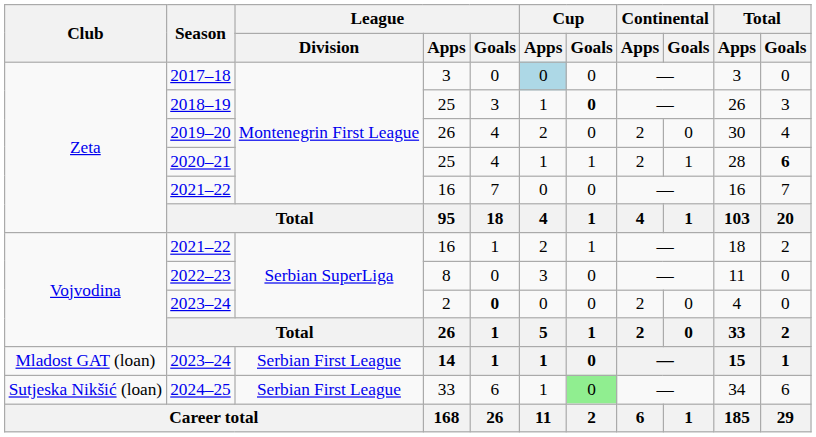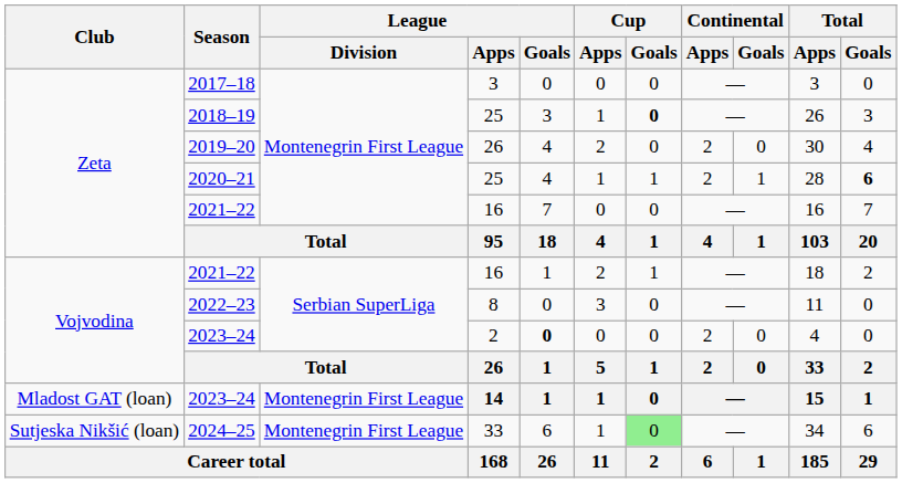 <table class="wikitable" style="text-align: center;font-size:90%">
 <tr>
 <th rowspan="2">Club</th>
 <th rowspan="2">Season</th>
 <th colspan="3">League</th>
 <th colspan="2">Cup</th>
 <th colspan="2">Continental</th>
 <th colspan="2">Total</th>
 </tr>
 <tr>
 <th>Division</th>
 <th>Apps</th>
 <th>Goals</th>
 <th>Apps</th>
 <th>Goals</th>
 <th>Apps</th>
 <th>Goals</th>
 <th>Apps</th>
 <th>Goals</th>
 </tr>
 <tr>
 <td rowspan="6" valign="center"><a href='#'>Zeta</a></td>
 <td><a href='#'>2017–18</a></td>
 <td rowspan="5"><a href='#'>Montenegrin First League</a></td>
 <td>3</td>
 <td>0</td>
-<td style="background: lightblue;">0</td>
+<td>0</td>
 <td>0</td>
 <td colspan="2">—</td>
 <td>3</td>
 <td>0</td>
 </tr>
 <tr>
 <td><a href='#'>2018–19</a></td>
 <td>25</td>
 <td>3</td>
 <td>1</td>
 <td><strong>0</strong></td>
 <td colspan="2">—</td>
 <td>26</td>
 <td>3</td>
 </tr>
 <tr>
 <td><a href='#'>2019–20</a></td>
 <td>26</td>
 <td>4</td>
 <td>2</td>
 <td>0</td>
 <td>2</td>
 <td>0</td>
 <td>30</td>
 <td>4</td>
 </tr>
 <tr>
 <td><a href='#'>2020–21</a></td>
 <td>25</td>
 <td>4</td>
 <td>1</td>
 <td>1</td>
 <td>2</td>
 <td>1</td>
 <td>28</td>
 <td><strong>6</strong></td>
 </tr>
 <tr>
 <td><a href='#'>2021–22</a></td>
 <td>16</td>
 <td>7</td>
 <td>0</td>
 <td>0</td>
 <td colspan="2">—</td>
 <td>16</td>
 <td>7</td>
 </tr>
 <tr>
 <th colspan="2">Total</th>
 <th>95</th>
 <th>18</th>
 <th>4</th>
 <th>1</th>
 <th>4</th>
 <th>1</th>
 <th>103</th>
 <th>20</th>
 </tr>
 <tr>
 <td rowspan="4" valign="center"><a href='#'>Vojvodina</a></td>
 <td><a href='#'>2021–22</a></td>
 <td rowspan="3"><a href='#'>Serbian SuperLiga</a></td>
 <td>16</td>
 <td>1</td>
 <td>2</td>
 <td>1</td>
 <td colspan="2">—</td>
 <td>18</td>
 <td>2</td>
 </tr>
 <tr>
 <td><a href='#'>2022–23</a></td>
 <td>8</td>
 <td>0</td>
 <td>3</td>
 <td>0</td>
 <td colspan="2">—</td>
 <td>11</td>
 <td>0</td>
 </tr>
 <tr>
 <td><a href='#'>2023–24</a></td>
 <td>2</td>
 <td><strong>0</strong></td>
 <td>0</td>
 <td>0</td>
 <td>2</td>
 <td>0</td>
 <td>4</td>
 <td>0</td>
 </tr>
 <tr>
 <th colspan="2">Total</th>
 <th>26</th>
 <th>1</th>
 <th>5</th>
 <th>1</th>
 <th>2</th>
 <th>0</th>
 <th>33</th>
 <th>2</th>
 </tr>
 <tr>
 <td><a href='#'>Mladost GAT</a> (loan)</td>
 <td><a href='#'>2023–24</a></td>
-<td><a href='#'>Serbian First League</a></td>
+<td><a href='#'>Montenegrin First League</a></td>
 <th>14</th>
 <th>1</th>
 <th>1</th>
 <th>0</th>
 <th colspan="2">—</th>
 <th>15</th>
 <th>1</th>
 </tr>
 <tr>
 <td><a href='#'>Sutjeska Nikšić</a> (loan)</td>
 <td><a href='#'>2024–25</a></td>
-<td><a href='#'>Serbian First League</a></td>
+<td><a href='#'>Montenegrin First League</a></td>
 <td>33</td>
 <td>6</td>
 <td>1</td>
 <td style="background: lightgreen;">0</td>
 <td colspan="2">—</td>
 <td>34</td>
 <td>6</td>
 </tr>
 <tr>
 <th colspan="3">Career total</th>
 <th>168</th>
 <th>26</th>
 <th>11</th>
 <th>2</th>
 <th>6</th>
 <th>1</th>
 <th>185</th>
 <th>29</th>
 </tr>
 </table>
